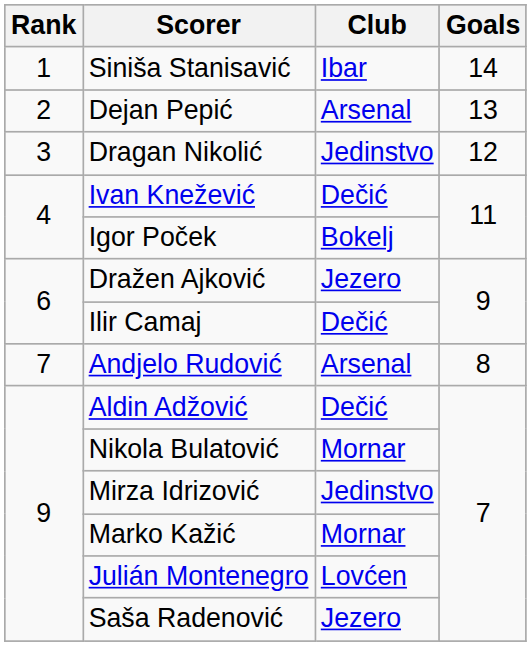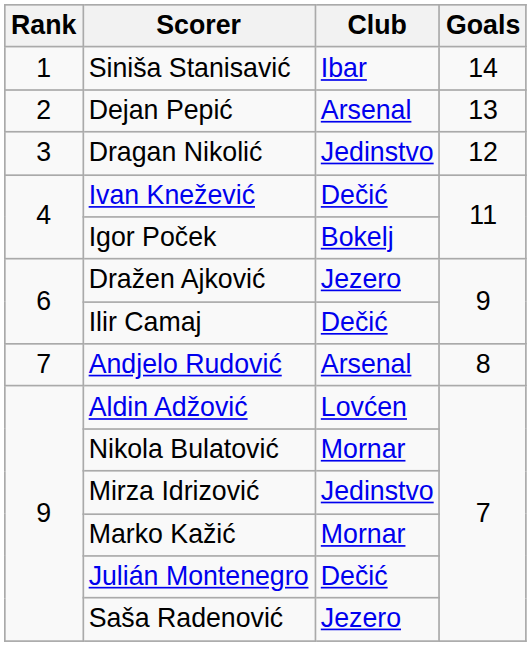 <table class="wikitable">
 <tr>
 <th>Rank</th>
 <th>Scorer</th>
 <th>Club</th>
 <th>Goals</th>
 </tr>
 <tr>
 <td rowspan="1" align="center">1</td>
 <td> Siniša Stanisavić</td>
 <td><a href='#'>Ibar</a></td>
 <td align="center">14</td>
 </tr>
 <tr>
 <td rowspan="1" align="center">2</td>
 <td> Dejan Pepić</td>
 <td><a href='#'>Arsenal</a></td>
 <td align="center">13</td>
 </tr>
 <tr>
 <td rowspan="1" align="center">3</td>
 <td> Dragan Nikolić</td>
 <td><a href='#'>Jedinstvo</a></td>
 <td align="center">12</td>
 </tr>
 <tr>
 <td rowspan="2" align="center">4</td>
 <td> <a href='#'>Ivan Knežević</a></td>
 <td><a href='#'>Dečić</a></td>
 <td rowspan="2" align="center">11</td>
 </tr>
 <tr>
 <td> Igor Poček</td>
 <td><a href='#'>Bokelj</a></td>
 </tr>
 <tr>
 <td rowspan="2" align="center">6</td>
 <td> Dražen Ajković</td>
 <td><a href='#'>Jezero</a></td>
 <td rowspan="2" align="center">9</td>
 </tr>
 <tr>
 <td> Ilir Camaj</td>
 <td><a href='#'>Dečić</a></td>
 </tr>
 <tr>
 <td rowspan="1" align="center">7</td>
 <td> <a href='#'>Andjelo Rudović</a></td>
 <td><a href='#'>Arsenal</a></td>
 <td align="center">8</td>
 </tr>
 <tr>
 <td rowspan="6" align="center">9</td>
 <td> <a href='#'>Aldin Adžović</a></td>
-<td><a href='#'>Dečić</a></td>
+<td><a href='#'>Lovćen</a></td>
 <td rowspan="6" align="center">7</td>
 </tr>
 <tr>
 <td> Nikola Bulatović</td>
 <td><a href='#'>Mornar</a></td>
 </tr>
 <tr>
 <td> Mirza Idrizović</td>
 <td><a href='#'>Jedinstvo</a></td>
 </tr>
 <tr>
 <td> Marko Kažić</td>
 <td><a href='#'>Mornar</a></td>
 </tr>
 <tr>
 <td> <a href='#'>Julián Montenegro</a></td>
-<td><a href='#'>Lovćen</a></td>
+<td><a href='#'>Dečić</a></td>
 </tr>
 <tr>
 <td> Saša Radenović</td>
 <td><a href='#'>Jezero</a></td>
 </tr>
 </table>
